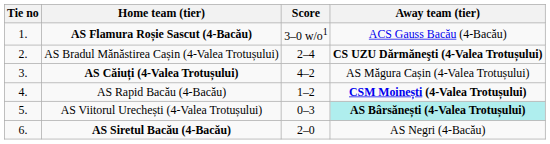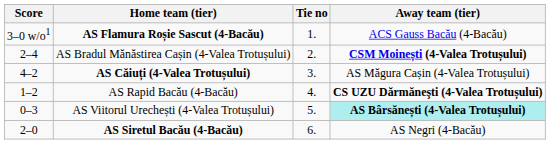 <table class="wikitable" style="text-align: center">
 <tr>
+<th>Score</th>
+<th>Home team (tier)</th>
 <th>Tie no</th>
-<th>Home team (tier)</th>
-<th>Score</th>
 <th>Away team (tier)</th>
 </tr>
 <tr>
+<td>3–0 w/o<sup>1</sup></td>
+<td><strong>AS Flamura Roșie Sascut (4-Bacău)</strong></td>
 <td>1.</td>
-<td><strong>AS Flamura Roșie Sascut (4-Bacău)</strong></td>
-<td>3–0 w/o<sup>1</sup></td>
 <td><a href='#'>ACS Gauss Bacău</a> (4-Bacău)</td>
 </tr>
 <tr>
+<td>2–4</td>
+<td>AS Bradul Mănăstirea Cașin (4-Valea Trotușului)</td>
 <td>2.</td>
-<td>AS Bradul Mănăstirea Cașin (4-Valea Trotușului)</td>
-<td>2–4</td>
+<td><strong><a href='#'>CSM Moinești</a> (4-Valea Trotușului)</strong></td>
+</tr>
+<tr>
+<td>4–2</td>
+<td><strong>AS Căiuți (4-Valea Trotușului)</strong></td>
+<td>3.</td>
+<td>AS Măgura Cașin (4-Valea Trotușului)</td>
+</tr>
+<tr>
+<td>1–2</td>
+<td>AS Rapid Bacău (4-Bacău)</td>
+<td>4.</td>
 <td><strong>CS UZU Dărmăneşti (4-Valea Trotușului)</strong></td>
 </tr>
 <tr>
-<td>3.</td>
-<td><strong>AS Căiuți (4-Valea Trotușului)</strong></td>
-<td>4–2</td>
-<td>AS Măgura Cașin (4-Valea Trotușului)</td>
-</tr>
-<tr>
-<td>4.</td>
-<td>AS Rapid Bacău (4-Bacău)</td>
-<td>1–2</td>
-<td><strong><a href='#'>CSM Moinești</a> (4-Valea Trotușului)</strong></td>
-</tr>
-<tr>
+<td>0–3</td>
+<td>AS Viitorul Urechești (4-Valea Trotușului)</td>
 <td>5.</td>
-<td>AS Viitorul Urechești (4-Valea Trotușului)</td>
-<td>0–3</td>
 <td style="background: paleturquoise;"><strong>AS Bârsănești (4-Valea Trotușului)</strong></td>
 </tr>
 <tr>
+<td>2–0</td>
+<td><strong>AS Siretul Bacău (4-Bacău)</strong></td>
 <td>6.</td>
-<td><strong>AS Siretul Bacău (4-Bacău)</strong></td>
-<td>2–0</td>
 <td>AS Negri (4-Bacău)</td>
 </tr>
 </table>
